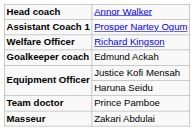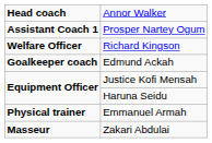 <table class="wikitable">
 <tr>
 <td><strong>Head coach</strong></td>
 <td> <a href='#'>Annor Walker</a></td>
 </tr>
 <tr>
 <td><strong>Assistant Coach 1</strong></td>
 <td> <a href='#'>Prosper Nartey Ogum</a></td>
 </tr>
 <tr>
 <td><strong>Welfare Officer</strong></td>
 <td> <a href='#'>Richard Kingson</a></td>
 </tr>
 <tr>
 <td><strong>Goalkeeper coach</strong></td>
 <td> Edmund Ackah   </td>
 </tr>
 <tr>
 <td rowspan="2"><strong>Equipment Officer</strong></td>
 <td> Justice Kofi Mensah</td>
 </tr>
 <tr>
 <td> Haruna Seidu</td>
 </tr>
 <tr>
-<td><strong>Team doctor</strong></td>
-<td> Prince Pamboe     </td>
+<td><strong>Physical trainer</strong></td>
+<td> Emmanuel Armah  </td>
 </tr>
 <tr>
 <td><strong>Masseur</strong></td>
 <td> Zakari Abdulai          </td>
 </tr>
 </table>
